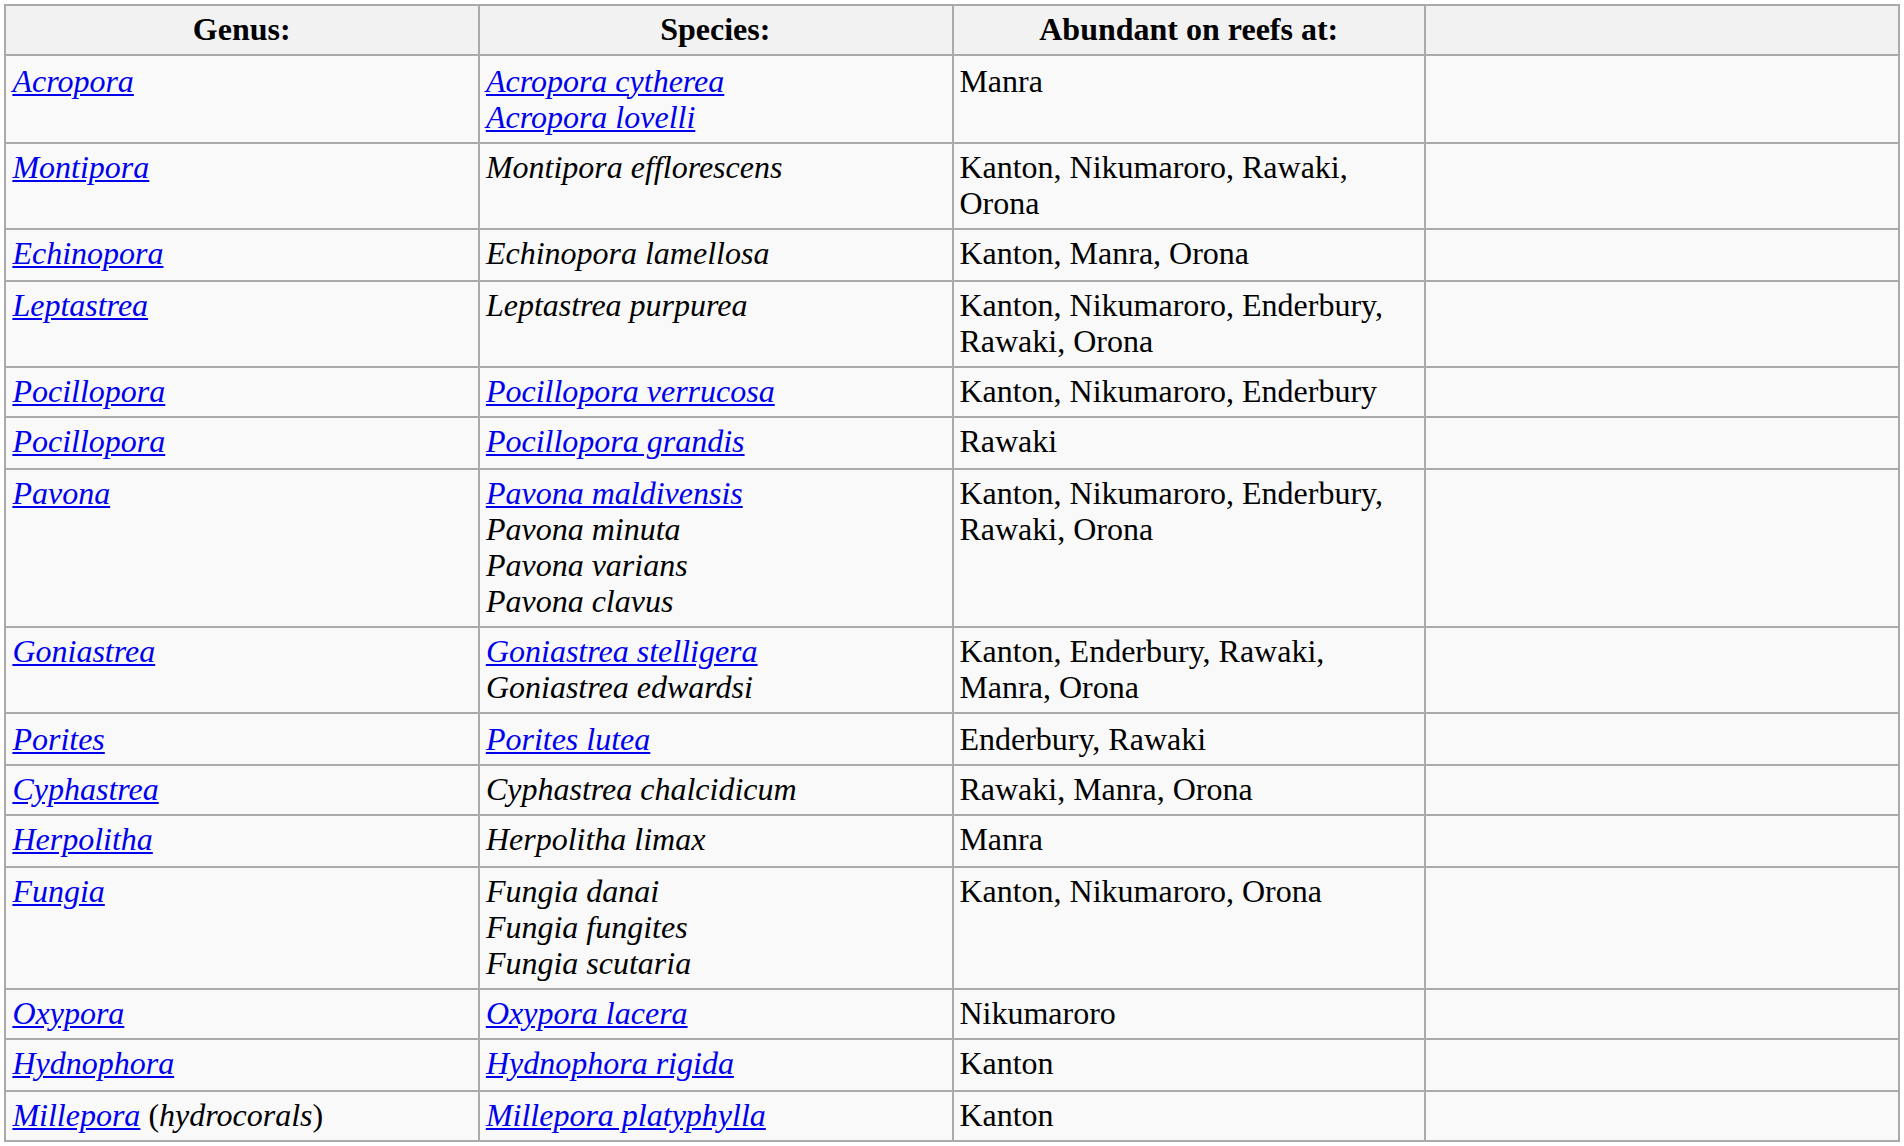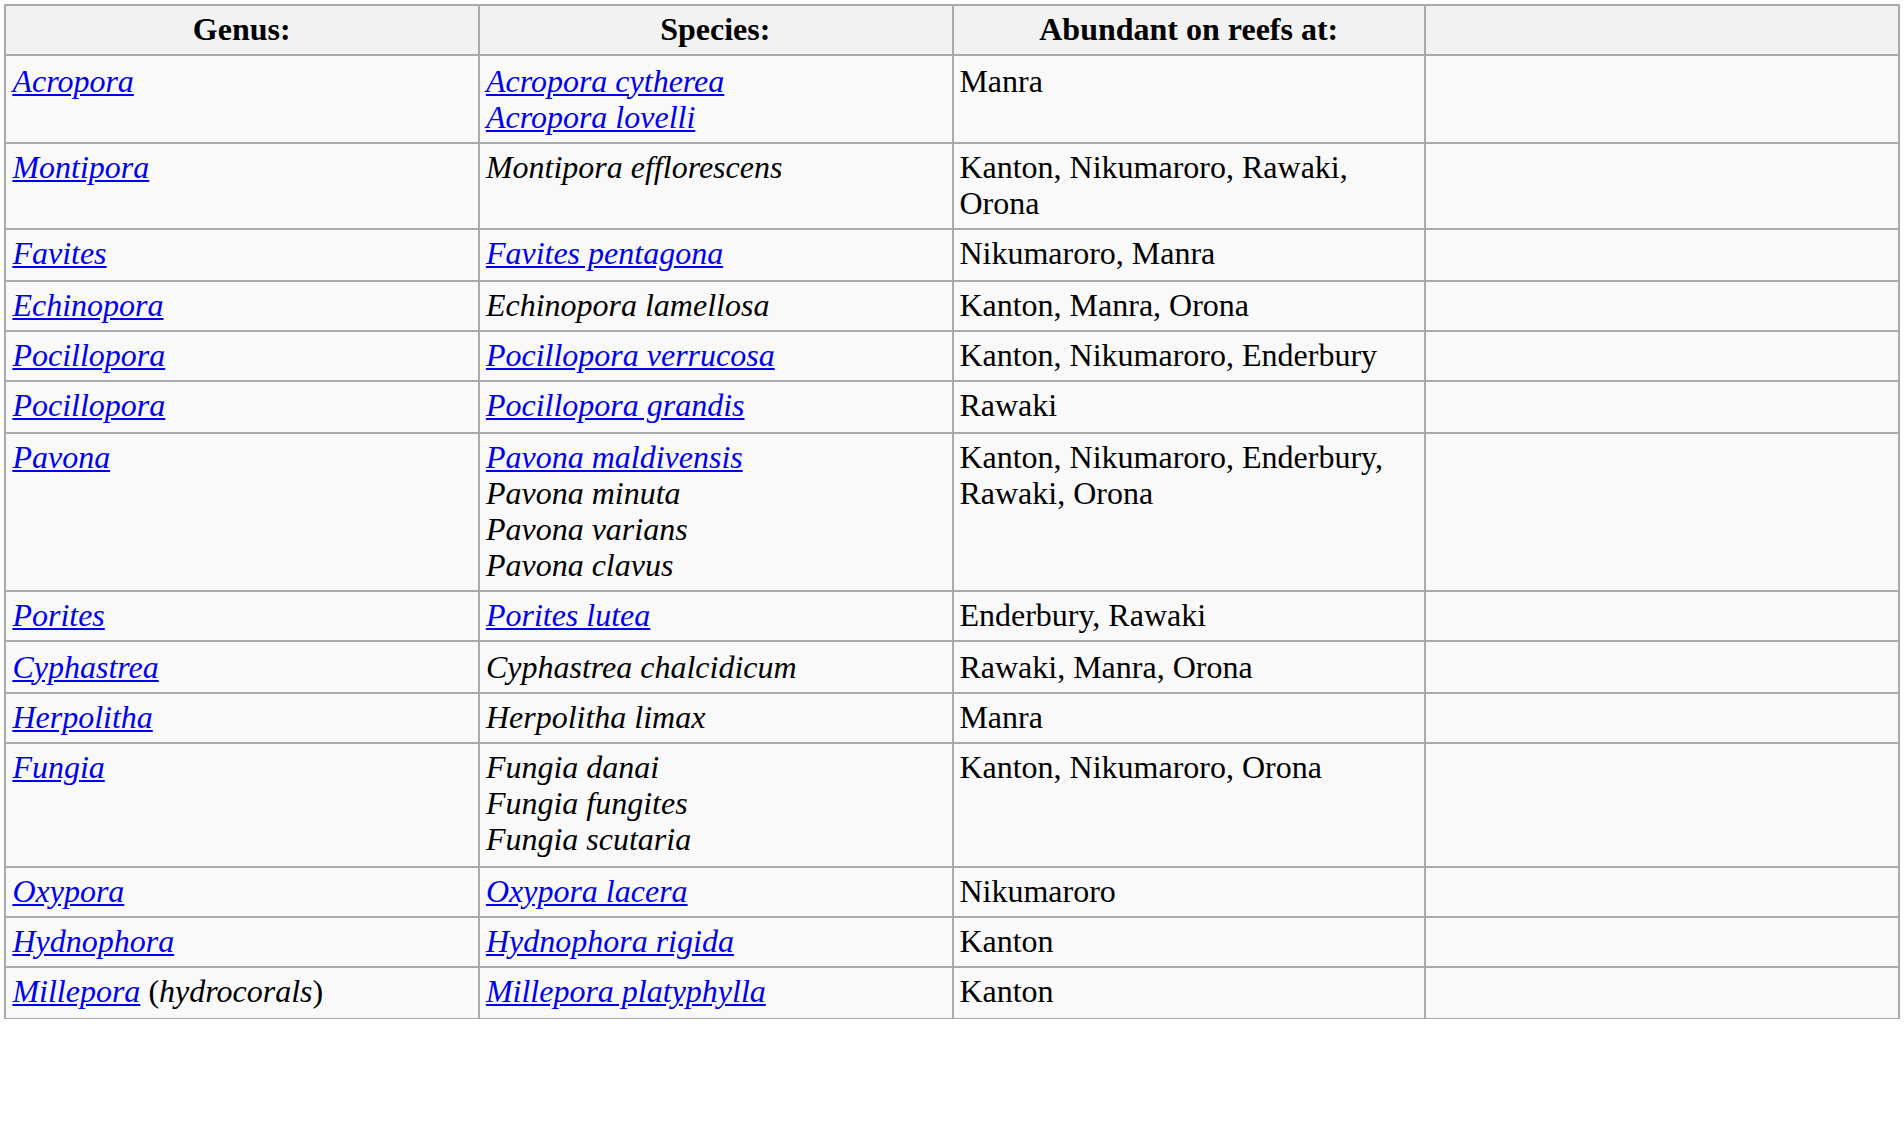 <table class="wikitable sortable" style="width:75%; margin:auto;">
 <tr>
 <th style="width:25%;">Genus:</th>
 <th style="width:25%;">Species:</th>
 <th style="width:25%;">Abundant on reefs at:</th>
 <th style="width:25%;"></th>
 </tr>
 <tr valign="top">
 <td><em><a href='#'>Acropora</a></em></td>
 <td><em><a href='#'>Acropora cytherea</a></em><br> <em><a href='#'>Acropora lovelli</a></em></td>
 <td>Manra</td>
 <td></td>
 </tr>
 <tr valign="top">
 <td><em><a href='#'>Montipora</a></em></td>
 <td><em>Montipora efflorescens</em></td>
 <td>Kanton, Nikumaroro, Rawaki, Orona</td>
 <td></td>
 </tr>
 <tr valign="top">
+<td><em><a href='#'>Favites</a></em></td>
+<td><em><a href='#'>Favites pentagona</a></em></td>
+<td>Nikumaroro, Manra</td>
+<td></td>
+</tr>
+<tr valign="top">
 <td><em><a href='#'>Echinopora</a></em></td>
 <td><em>Echinopora lamellosa</em></td>
 <td>Kanton, Manra, Orona</td>
-<td></td>
-</tr>
-<tr valign="top">
-<td><em><a href='#'>Leptastrea</a></em></td>
-<td><em>Leptastrea purpurea</em></td>
-<td>Kanton, Nikumaroro, Enderbury, Rawaki, Orona</td>
 <td></td>
 </tr>
 <tr valign="top">
 <td><em><a href='#'>Pocillopora</a></em></td>
 <td><em><a href='#'>Pocillopora verrucosa</a></em></td>
 <td>Kanton, Nikumaroro, Enderbury</td>
 <td></td>
 </tr>
 <tr valign="top">
 <td><em><a href='#'>Pocillopora</a></em></td>
 <td><em><a href='#'>Pocillopora grandis</a></em></td>
 <td>Rawaki</td>
 <td></td>
 </tr>
 <tr valign="top">
 <td><em><a href='#'>Pavona</a></em></td>
 <td><em><a href='#'>Pavona maldivensis</a></em><br> <em>Pavona minuta</em><br> <em>Pavona varians</em><br> <em>Pavona clavus</em></td>
 <td>Kanton, Nikumaroro, Enderbury, Rawaki, Orona</td>
-<td></td>
-</tr>
-<tr valign="top">
-<td><em><a href='#'>Goniastrea</a></em></td>
-<td><em><a href='#'>Goniastrea stelligera</a></em><br> <em>Goniastrea edwardsi</em></td>
-<td>Kanton, Enderbury, Rawaki, Manra, Orona</td>
 <td></td>
 </tr>
 <tr valign="top">
 <td><em><a href='#'>Porites</a></em></td>
 <td><em><a href='#'>Porites lutea</a></em></td>
 <td>Enderbury, Rawaki</td>
 <td></td>
 </tr>
 <tr valign="top">
 <td><em><a href='#'>Cyphastrea</a></em></td>
 <td><em>Cyphastrea chalcidicum</em></td>
 <td>Rawaki, Manra, Orona</td>
 <td></td>
 </tr>
 <tr valign="top">
 <td><em><a href='#'>Herpolitha</a></em></td>
 <td><em>Herpolitha limax</em></td>
 <td>Manra</td>
 <td></td>
 </tr>
 <tr valign="top">
 <td><em><a href='#'>Fungia</a></em></td>
 <td><em>Fungia danai</em><br> <em>Fungia fungites</em><br> <em>Fungia scutaria</em></td>
 <td>Kanton, Nikumaroro, Orona</td>
 <td></td>
 </tr>
 <tr valign="top">
 <td><em><a href='#'>Oxypora</a></em></td>
 <td><em><a href='#'>Oxypora lacera</a></em></td>
 <td>Nikumaroro</td>
 <td></td>
 </tr>
 <tr valign="top">
 <td><em><a href='#'>Hydnophora</a></em></td>
 <td><em><a href='#'>Hydnophora rigida</a></em></td>
 <td>Kanton</td>
 <td></td>
 </tr>
 <tr valign="top">
 <td><em><a href='#'>Millepora</a></em> (<em>hydrocorals</em>)</td>
 <td><em><a href='#'>Millepora platyphylla</a></em></td>
 <td>Kanton</td>
 <td></td>
 </tr>
 <tr valign="top">
 </tr>
 </table>
